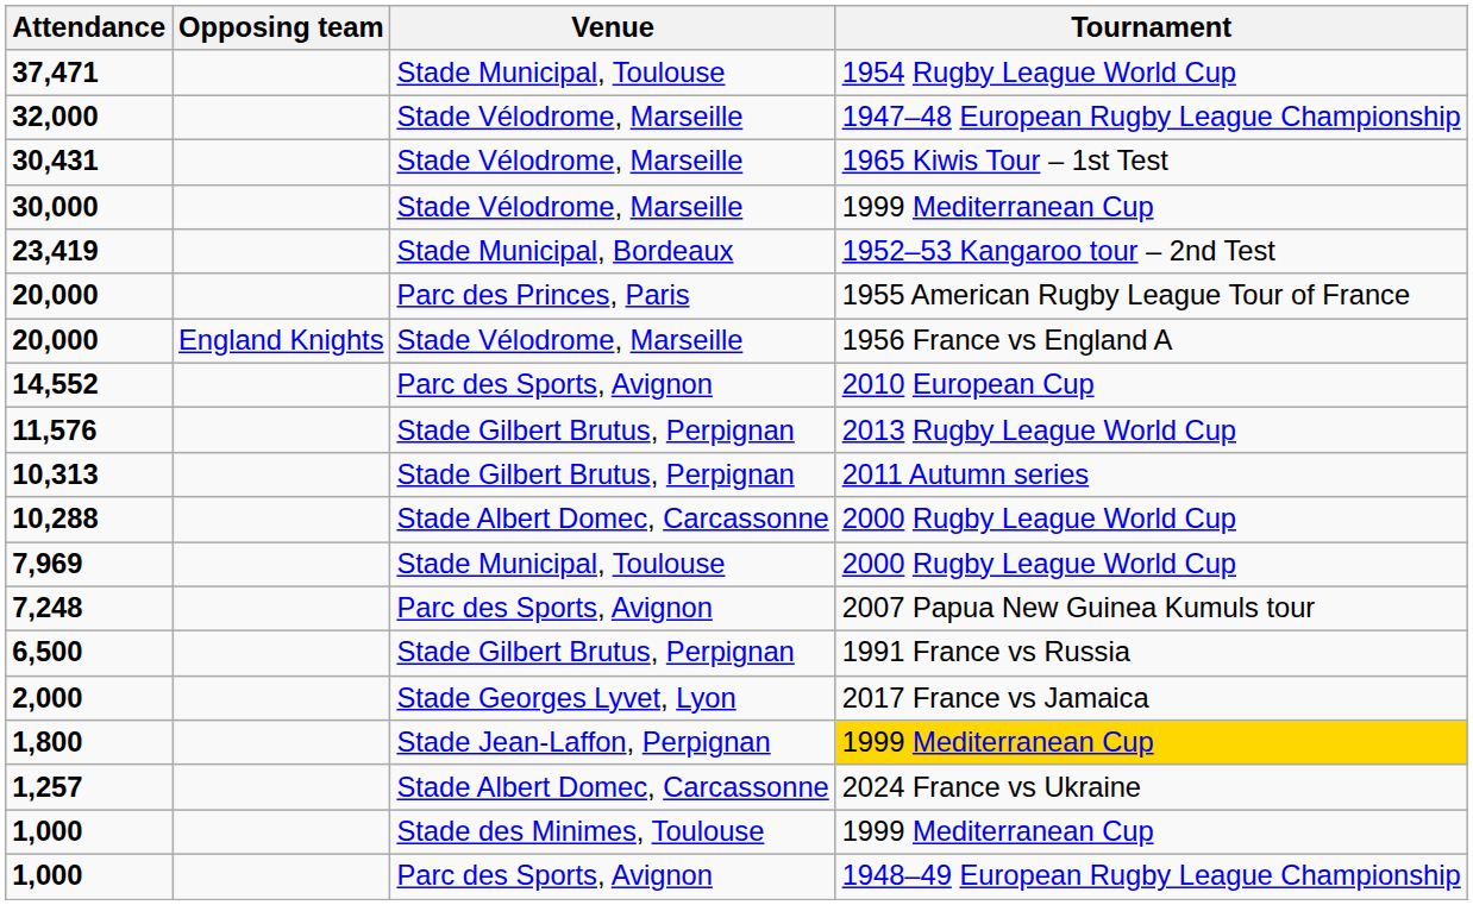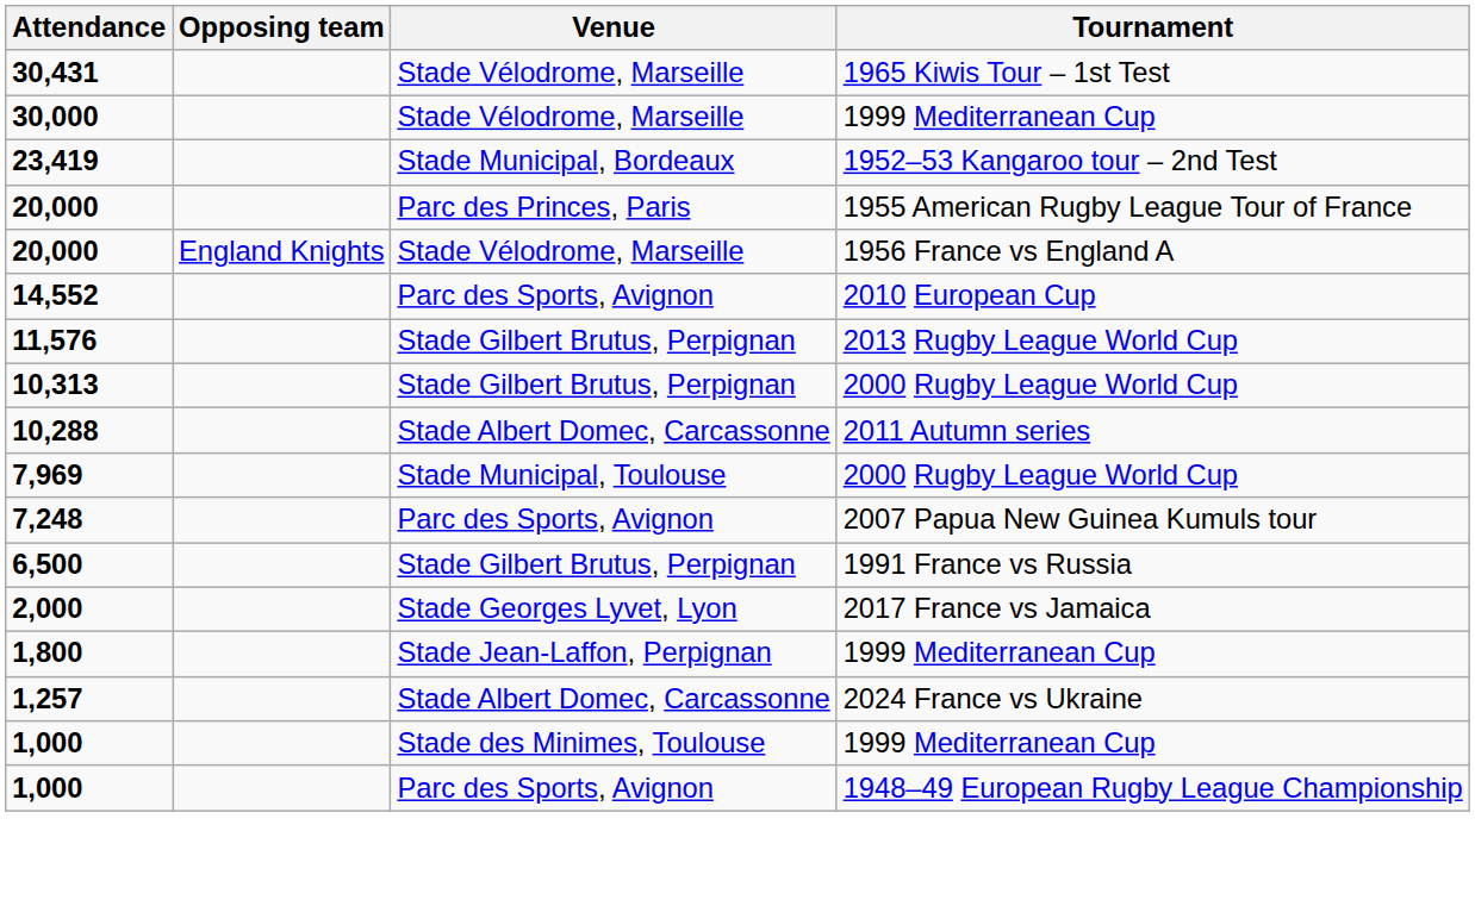 <table class="wikitable">
 <tr>
 <th>Attendance</th>
 <th>Opposing team</th>
 <th>Venue</th>
 <th>Tournament</th>
-</tr>
-<tr>
-<td><strong>37,471</strong></td>
-<td></td>
-<td><a href='#'>Stade Municipal</a>, <a href='#'>Toulouse</a></td>
-<td><a href='#'>1954</a> <a href='#'>Rugby League World Cup</a></td>
-</tr>
-<tr>
-<td><strong>32,000</strong></td>
-<td></td>
-<td><a href='#'>Stade Vélodrome</a>, <a href='#'>Marseille</a></td>
-<td><a href='#'>1947–48</a> <a href='#'>European Rugby League Championship</a></td>
 </tr>
 <tr>
 <td><strong>30,431</strong></td>
 <td></td>
 <td><a href='#'>Stade Vélodrome</a>, <a href='#'>Marseille</a></td>
 <td><a href='#'>1965 Kiwis Tour</a> – 1st Test</td>
 </tr>
 <tr>
 <td><strong>30,000</strong></td>
 <td></td>
 <td><a href='#'>Stade Vélodrome</a>, <a href='#'>Marseille</a></td>
 <td>1999 <a href='#'>Mediterranean Cup</a></td>
 </tr>
 <tr>
 <td><strong>23,419</strong></td>
 <td></td>
 <td><a href='#'>Stade Municipal</a>, <a href='#'>Bordeaux</a></td>
 <td><a href='#'>1952–53 Kangaroo tour</a> – 2nd Test</td>
 </tr>
 <tr>
 <td><strong>20,000</strong></td>
 <td></td>
 <td><a href='#'>Parc des Princes</a>, <a href='#'>Paris</a></td>
 <td>1955 American Rugby League Tour of France</td>
 </tr>
 <tr>
 <td><strong>20,000</strong></td>
 <td> <a href='#'>England Knights</a></td>
 <td><a href='#'>Stade Vélodrome</a>, <a href='#'>Marseille</a></td>
 <td>1956 France vs England A</td>
 </tr>
 <tr>
 <td><strong>14,552</strong></td>
 <td></td>
 <td><a href='#'>Parc des Sports</a>, <a href='#'>Avignon</a></td>
 <td><a href='#'>2010</a> <a href='#'>European Cup</a></td>
 </tr>
 <tr>
 <td><strong>11,576</strong></td>
 <td></td>
 <td><a href='#'>Stade Gilbert Brutus</a>, <a href='#'>Perpignan</a></td>
 <td><a href='#'>2013</a> <a href='#'>Rugby League World Cup</a></td>
 </tr>
 <tr>
 <td><strong>10,313</strong></td>
 <td></td>
 <td><a href='#'>Stade Gilbert Brutus</a>, <a href='#'>Perpignan</a></td>
-<td><a href='#'>2011 Autumn series</a></td>
+<td><a href='#'>2000</a> <a href='#'>Rugby League World Cup</a></td>
 </tr>
 <tr>
 <td><strong>10,288</strong></td>
 <td></td>
 <td><a href='#'>Stade Albert Domec</a>, <a href='#'>Carcassonne</a></td>
-<td><a href='#'>2000</a> <a href='#'>Rugby League World Cup</a></td>
+<td><a href='#'>2011 Autumn series</a></td>
 </tr>
 <tr>
 <td><strong>7,969</strong></td>
 <td></td>
 <td><a href='#'>Stade Municipal</a>, <a href='#'>Toulouse</a></td>
 <td><a href='#'>2000</a> <a href='#'>Rugby League World Cup</a></td>
 </tr>
 <tr>
 <td><strong>7,248</strong></td>
 <td></td>
 <td><a href='#'>Parc des Sports</a>, <a href='#'>Avignon</a></td>
 <td>2007 Papua New Guinea Kumuls tour</td>
 </tr>
 <tr>
 <td><strong>6,500</strong></td>
 <td></td>
 <td><a href='#'>Stade Gilbert Brutus</a>, <a href='#'>Perpignan</a></td>
 <td>1991 France vs Russia</td>
 </tr>
 <tr>
 <td><strong>2,000</strong></td>
 <td></td>
 <td><a href='#'>Stade Georges Lyvet</a>, <a href='#'>Lyon</a></td>
 <td>2017 France vs Jamaica</td>
 </tr>
 <tr>
 <td><strong>1,800</strong></td>
 <td></td>
 <td><a href='#'>Stade Jean-Laffon</a>, <a href='#'>Perpignan</a></td>
-<td style="background: gold;">1999 <a href='#'>Mediterranean Cup</a></td>
+<td>1999 <a href='#'>Mediterranean Cup</a></td>
 </tr>
 <tr>
 <td><strong>1,257</strong></td>
 <td></td>
 <td><a href='#'>Stade Albert Domec</a>, <a href='#'>Carcassonne</a></td>
 <td>2024 France vs Ukraine</td>
 </tr>
 <tr>
 <td><strong>1,000</strong></td>
 <td></td>
 <td><a href='#'>Stade des Minimes</a>, <a href='#'>Toulouse</a></td>
 <td>1999 <a href='#'>Mediterranean Cup</a></td>
 </tr>
 <tr>
 <td><strong>1,000</strong></td>
 <td></td>
 <td><a href='#'>Parc des Sports</a>, <a href='#'>Avignon</a></td>
 <td><a href='#'>1948–49</a> <a href='#'>European Rugby League Championship</a></td>
 </tr>
 </table>
